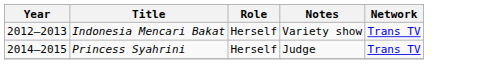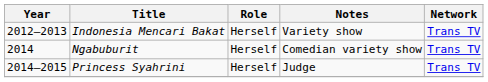 <table class="wikitable sortable">
 <tr>
 <th>Year</th>
 <th>Title</th>
 <th>Role</th>
 <th>Notes</th>
 <th>Network</th>
 </tr>
 <tr>
 <td>2012–2013</td>
 <td><em>Indonesia Mencari Bakat</em></td>
 <td>Herself</td>
 <td>Variety show</td>
 <td><a href='#'>Trans TV</a></td>
 </tr>
 <tr>
+<td>2014</td>
+<td><em>Ngabuburit</em></td>
+<td>Herself</td>
+<td>Comedian variety show</td>
+<td><a href='#'>Trans TV</a></td>
+</tr>
+<tr>
 <td>2014–2015</td>
 <td><em>Princess Syahrini</em></td>
 <td>Herself</td>
 <td>Judge</td>
 <td><a href='#'>Trans TV</a></td>
 </tr>
 <tr>
 </tr>
 </table>
